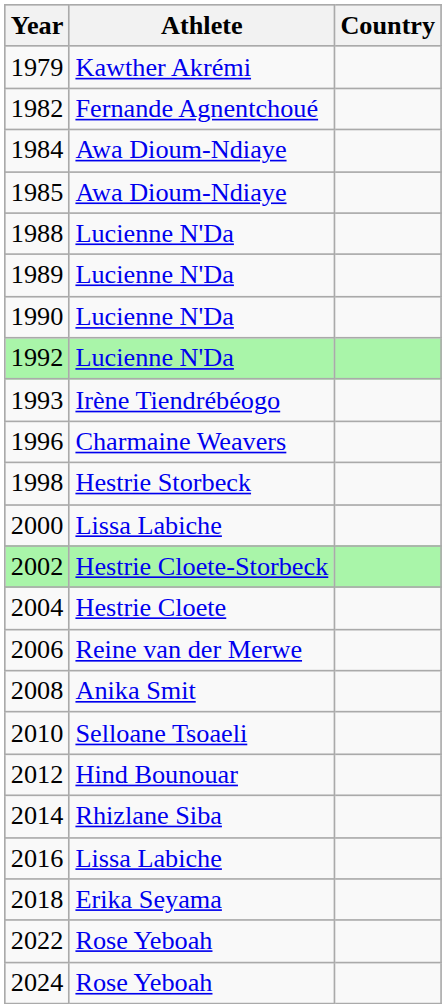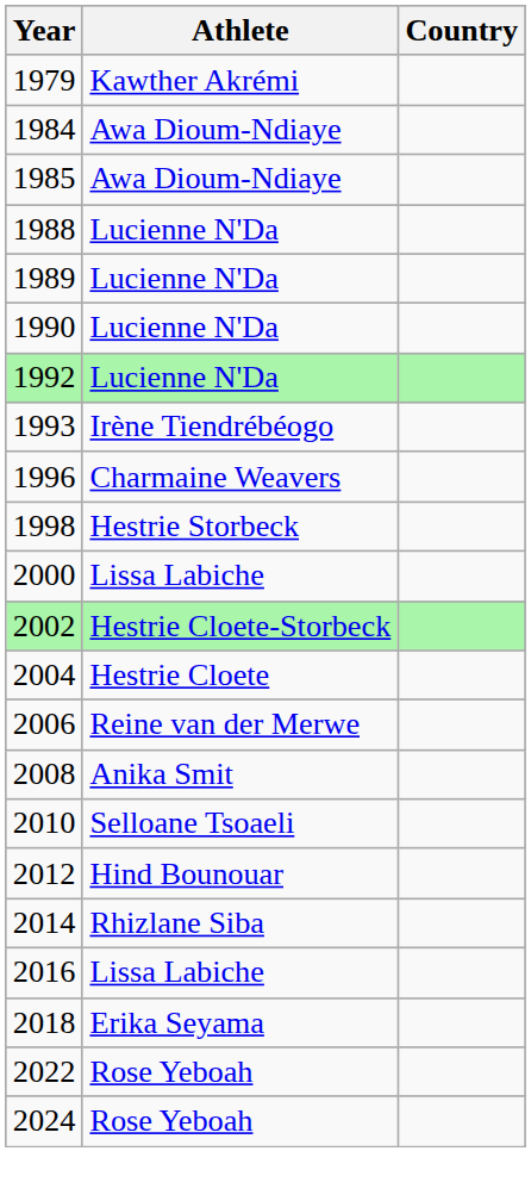 <table class="wikitable sortable">
 <tr>
 <th>Year</th>
 <th>Athlete</th>
 <th>Country</th>
 </tr>
 <tr>
 <td>1979</td>
 <td><a href='#'>Kawther Akrémi</a></td>
-<td></td>
-</tr>
-<tr>
-<td>1982</td>
-<td><a href='#'>Fernande Agnentchoué</a></td>
 <td></td>
 </tr>
 <tr>
 <td>1984</td>
 <td><a href='#'>Awa Dioum-Ndiaye</a></td>
 <td></td>
 </tr>
 <tr>
 <td>1985</td>
 <td><a href='#'>Awa Dioum-Ndiaye</a></td>
 <td></td>
 </tr>
 <tr>
 <td>1988</td>
 <td><a href='#'>Lucienne N'Da</a></td>
 <td></td>
 </tr>
 <tr>
 <td>1989</td>
 <td><a href='#'>Lucienne N'Da</a></td>
 <td></td>
 </tr>
 <tr>
 <td>1990</td>
 <td><a href='#'>Lucienne N'Da</a></td>
 <td></td>
 </tr>
 <tr bgcolor=#A9F5A9>
 <td>1992</td>
 <td><a href='#'>Lucienne N'Da</a></td>
 <td></td>
 </tr>
 <tr>
 <td>1993</td>
 <td><a href='#'>Irène Tiendrébéogo</a></td>
 <td></td>
 </tr>
 <tr>
 <td>1996</td>
 <td><a href='#'>Charmaine Weavers</a></td>
 <td></td>
 </tr>
 <tr>
 <td>1998</td>
 <td><a href='#'>Hestrie Storbeck</a></td>
 <td></td>
 </tr>
 <tr>
 <td>2000</td>
 <td><a href='#'>Lissa Labiche</a></td>
 <td></td>
 </tr>
 <tr bgcolor=#A9F5A9>
 <td>2002</td>
 <td><a href='#'>Hestrie Cloete-Storbeck</a></td>
 <td></td>
 </tr>
 <tr>
 <td>2004</td>
 <td><a href='#'>Hestrie Cloete</a></td>
 <td></td>
 </tr>
 <tr>
 <td>2006</td>
 <td><a href='#'>Reine van der Merwe</a></td>
 <td></td>
 </tr>
 <tr>
 <td>2008</td>
 <td><a href='#'>Anika Smit</a></td>
 <td></td>
 </tr>
 <tr>
 <td>2010</td>
 <td><a href='#'>Selloane Tsoaeli</a></td>
 <td></td>
 </tr>
 <tr>
 <td>2012</td>
 <td><a href='#'>Hind Bounouar</a></td>
 <td></td>
 </tr>
 <tr>
 <td>2014</td>
 <td><a href='#'>Rhizlane Siba</a></td>
 <td></td>
 </tr>
 <tr>
 <td>2016</td>
 <td><a href='#'>Lissa Labiche</a></td>
 <td></td>
 </tr>
 <tr>
 <td>2018</td>
 <td><a href='#'>Erika Seyama</a></td>
 <td></td>
 </tr>
 <tr>
 <td>2022</td>
 <td><a href='#'>Rose Yeboah</a></td>
 <td></td>
 </tr>
 <tr>
 <td>2024</td>
 <td><a href='#'>Rose Yeboah</a></td>
 <td></td>
 </tr>
 </table>
